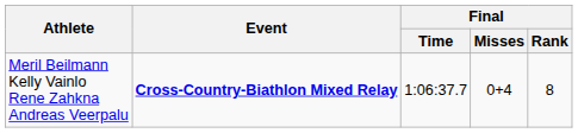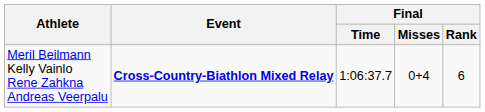 <table class="wikitable">
 <tr>
 <th rowspan="2">Athlete</th>
 <th rowspan="2">Event</th>
 <th colspan="3">Final</th>
 </tr>
 <tr>
 <th>Time</th>
 <th>Misses</th>
 <th>Rank</th>
 </tr>
 <tr>
 <td><a href='#'>Meril Beilmann</a><br>Kelly Vainlo<br><a href='#'>Rene Zahkna</a><br><a href='#'>Andreas Veerpalu</a></td>
 <td><strong><a href='#'>Cross-Country-Biathlon Mixed Relay</a></strong></td>
 <td align="center">1:06:37.7</td>
 <td align="center">0+4</td>
-<td align="center">8</td>
+<td align="center">6</td>
 </tr>
 </table>
